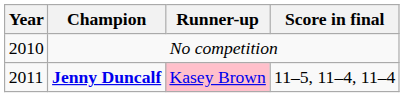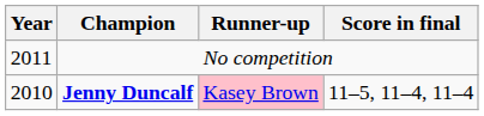 <table class="wikitable" style="font-size:95%;">
 <tr>
 <th>Year</th>
 <th>Champion</th>
 <th>Runner-up</th>
 <th>Score in final</th>
 </tr>
 <tr>
-<td>2010</td>
+<td>2011</td>
 <td rowspan=1 colspan=3 align="center"><em>No competition</em></td>
 </tr>
 <tr>
-<td>2011</td>
+<td>2010</td>
 <td> <strong><a href='#'>Jenny Duncalf</a></strong></td>
 <td style="background: pink;"> <a href='#'>Kasey Brown</a></td>
 <td>11–5, 11–4, 11–4</td>
 </tr>
 </table>
